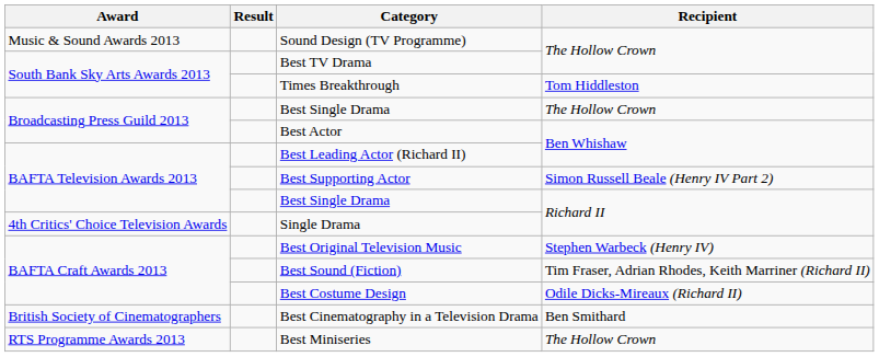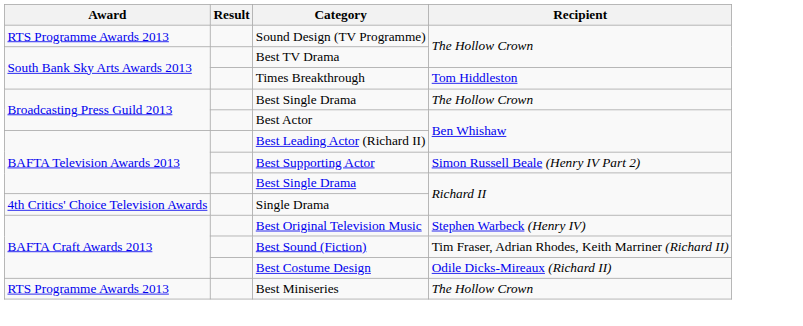 <table class="wikitable sortable">
 <tr>
 <th>Award</th>
 <th>Result</th>
 <th>Category</th>
 <th>Recipient</th>
 </tr>
 <tr>
-<td>Music & Sound Awards 2013</td>
+<td><a href='#'>RTS Programme Awards 2013</a></td>
 <td></td>
 <td>Sound Design (TV Programme)</td>
 <td rowspan="2"><em>The Hollow Crown</em></td>
 </tr>
 <tr>
 <td rowspan="2"><a href='#'>South Bank Sky Arts Awards 2013</a></td>
 <td></td>
 <td>Best TV Drama</td>
 </tr>
 <tr>
 <td></td>
 <td>Times Breakthrough</td>
 <td><a href='#'>Tom Hiddleston</a></td>
 </tr>
 <tr>
 <td rowspan="2"><a href='#'>Broadcasting Press Guild 2013</a></td>
 <td></td>
 <td>Best Single Drama</td>
 <td><em>The Hollow Crown</em></td>
 </tr>
 <tr>
 <td></td>
 <td>Best Actor</td>
 <td rowspan="2"><a href='#'>Ben Whishaw</a></td>
 </tr>
 <tr>
 <td rowspan="3"><a href='#'>BAFTA Television Awards 2013</a></td>
 <td></td>
 <td><a href='#'>Best Leading Actor</a> (Richard II)</td>
 </tr>
 <tr>
 <td></td>
 <td><a href='#'>Best Supporting Actor</a></td>
 <td><a href='#'>Simon Russell Beale</a> <em>(Henry IV Part 2)</em></td>
 </tr>
 <tr>
 <td></td>
 <td><a href='#'>Best Single Drama</a></td>
 <td rowspan="2"><em>Richard II</em></td>
 </tr>
 <tr>
 <td><a href='#'>4th Critics' Choice Television Awards</a></td>
 <td></td>
 <td>Single Drama</td>
 </tr>
 <tr>
 <td rowspan="3"><a href='#'>BAFTA Craft Awards 2013</a></td>
 <td></td>
 <td><a href='#'>Best Original Television Music</a></td>
 <td><a href='#'>Stephen Warbeck</a> <em>(Henry IV)</em></td>
 </tr>
 <tr>
 <td></td>
 <td><a href='#'>Best Sound (Fiction)</a></td>
 <td>Tim Fraser, Adrian Rhodes, Keith Marriner <em>(Richard II)</em></td>
 </tr>
 <tr>
 <td></td>
 <td><a href='#'>Best Costume Design</a></td>
 <td><a href='#'>Odile Dicks-Mireaux</a> <em>(Richard II)</em></td>
 </tr>
 <tr>
-<td><a href='#'>British Society of Cinematographers</a></td>
-<td></td>
-<td>Best Cinematography in a Television Drama</td>
-<td>Ben Smithard</td>
-</tr>
-<tr>
 <td><a href='#'>RTS Programme Awards 2013</a></td>
 <td></td>
 <td>Best Miniseries</td>
 <td><em>The Hollow Crown</em></td>
 </tr>
 </table>
